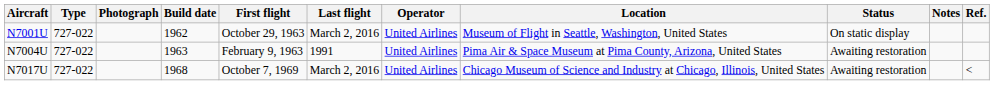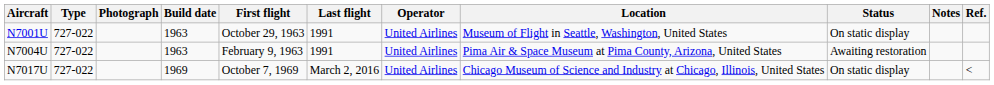 <table class="wikitable">
 <tr>
 <th>Aircraft</th>
 <th>Type</th>
 <th>Photograph</th>
 <th>Build date</th>
 <th>First flight</th>
 <th>Last flight</th>
 <th>Operator</th>
 <th>Location</th>
 <th>Status</th>
 <th>Notes</th>
 <th>Ref.</th>
 </tr>
 <tr>
 <td><a href='#'>N7001U</a></td>
 <td>727-022</td>
 <td></td>
-<td>1962</td>
+<td>1963</td>
 <td>October 29, 1963</td>
-<td>March 2, 2016</td>
+<td>1991</td>
 <td><a href='#'>United Airlines</a></td>
 <td><a href='#'>Museum of Flight</a> in <a href='#'>Seattle</a>, <a href='#'>Washington</a>, United States</td>
 <td>On static display</td>
 <td></td>
 <td></td>
 </tr>
 <tr>
 <td>N7004U</td>
 <td>727-022</td>
 <td></td>
 <td>1963</td>
 <td>February 9, 1963</td>
 <td>1991</td>
 <td><a href='#'>United Airlines</a></td>
 <td><a href='#'>Pima Air & Space Museum</a> at <a href='#'>Pima County, Arizona</a>, United States</td>
 <td>Awaiting restoration</td>
 <td></td>
 <td></td>
 </tr>
 <tr>
 <td>N7017U</td>
 <td>727-022</td>
 <td></td>
-<td>1968</td>
+<td>1969</td>
 <td>October 7, 1969</td>
 <td>March 2, 2016</td>
 <td><a href='#'>United Airlines</a></td>
 <td><a href='#'>Chicago Museum of Science and Industry</a> at <a href='#'>Chicago</a>, <a href='#'>Illinois</a>, United States</td>
-<td>Awaiting restoration</td>
+<td>On static display</td>
 <td></td>
 <td><</td>
 </tr>
 </table>
